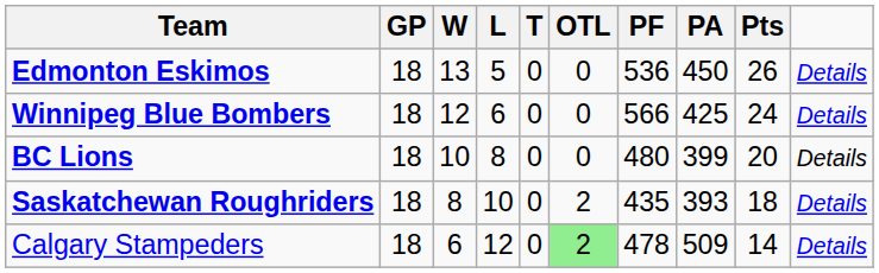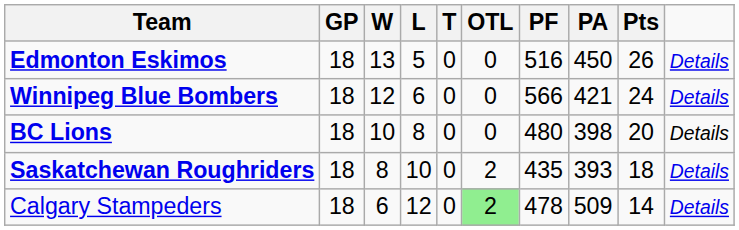 <table class="wikitable">
 <tr>
 <th>Team</th>
 <th>GP</th>
 <th>W</th>
 <th>L</th>
 <th>T</th>
 <th>OTL</th>
 <th>PF</th>
 <th>PA</th>
 <th>Pts</th>
 </tr>
 <tr align="center">
 <td align="left"><strong><a href='#'>Edmonton Eskimos</a></strong></td>
 <td>18</td>
 <td>13</td>
 <td>5</td>
 <td>0</td>
 <td>0</td>
-<td>536</td>
+<td>516</td>
 <td>450</td>
 <td>26</td>
 <td><small><em><a href='#'>Details</a></em></small></td>
 </tr>
 <tr align="center">
 <td align="left"><strong><a href='#'>Winnipeg Blue Bombers</a></strong></td>
 <td>18</td>
 <td>12</td>
 <td>6</td>
 <td>0</td>
 <td>0</td>
 <td>566</td>
-<td>425</td>
+<td>421</td>
 <td>24</td>
 <td><small><em><a href='#'>Details</a></em></small></td>
 </tr>
 <tr align="center">
 <td align="left"><strong><a href='#'>BC Lions</a></strong></td>
 <td>18</td>
 <td>10</td>
 <td>8</td>
 <td>0</td>
 <td>0</td>
 <td>480</td>
-<td>399</td>
+<td>398</td>
 <td>20</td>
 <td><small><em>Details</em></small></td>
 </tr>
 <tr align="center">
 <td align="left"><strong><a href='#'>Saskatchewan Roughriders</a></strong></td>
 <td>18</td>
 <td>8</td>
 <td>10</td>
 <td>0</td>
 <td>2</td>
 <td>435</td>
 <td>393</td>
 <td>18</td>
 <td><small><em><a href='#'>Details</a></em></small></td>
 </tr>
 <tr align="center">
 <td align="left"><a href='#'>Calgary Stampeders</a></td>
 <td>18</td>
 <td>6</td>
 <td>12</td>
 <td>0</td>
 <td style="background: lightgreen;">2</td>
 <td>478</td>
 <td>509</td>
 <td>14</td>
 <td><small><em><a href='#'>Details</a></em></small></td>
 </tr>
 </table>
